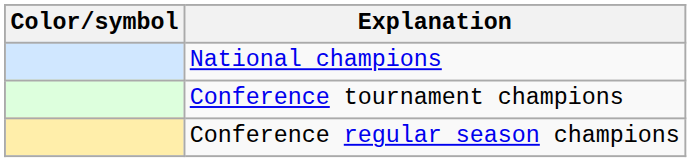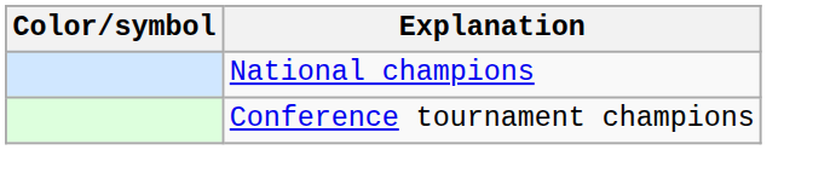 <table class="wikitable" style="font-size:95%">
 <tr>
 <th scope="col">Color/symbol</th>
 <th scope="col">Explanation</th>
 </tr>
 <tr>
 <th scope="row" style="background:#d0e7ff;"></th>
 <td><a href='#'>National champions</a></td>
 </tr>
 <tr>
 <th scope="row" style="background:#dfd;"></th>
 <td><a href='#'>Conference</a> tournament champions</td>
 </tr>
-<tr>
-<th scope="row" style="background:#fea;"></th>
-<td>Conference <a href='#'>regular season</a> champions</td>
-</tr>
 </table>
